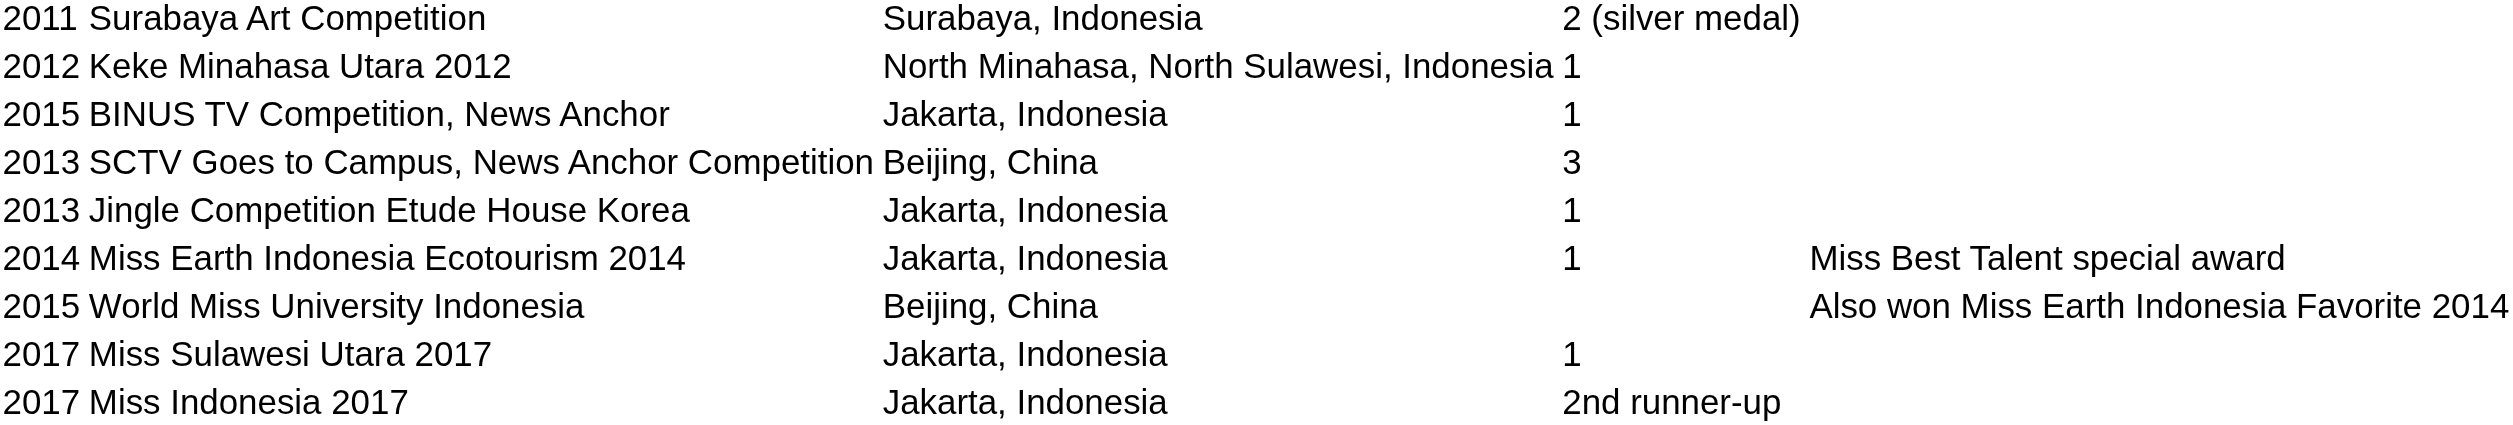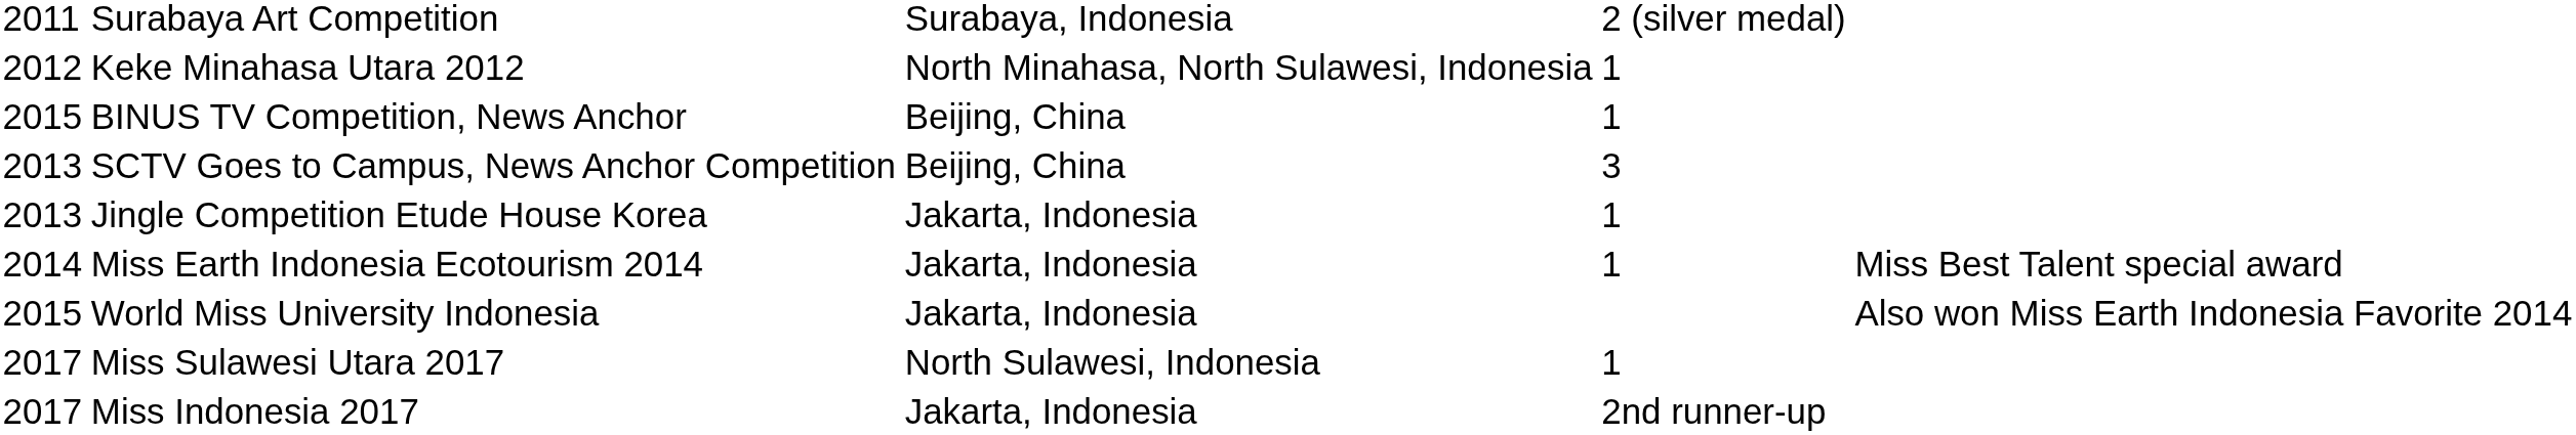 <table>
 <tr>
 <td>2011</td>
 <td>Surabaya Art Competition</td>
 <td>Surabaya, Indonesia</td>
 <td>2 (silver medal)</td>
 <td></td>
 </tr>
 <tr>
 <td>2012</td>
 <td>Keke Minahasa Utara 2012</td>
 <td>North Minahasa, North Sulawesi, Indonesia</td>
 <td>1</td>
 <td></td>
 </tr>
 <tr>
 <td>2015</td>
 <td>BINUS TV Competition, News Anchor</td>
-<td>Jakarta, Indonesia</td>
+<td>Beijing, China</td>
 <td>1</td>
 <td></td>
 </tr>
 <tr>
 <td>2013</td>
 <td>SCTV Goes to Campus, News Anchor Competition</td>
 <td>Beijing, China</td>
 <td>3</td>
 <td></td>
 </tr>
 <tr>
 <td>2013</td>
 <td>Jingle Competition Etude House Korea</td>
 <td>Jakarta, Indonesia</td>
 <td>1</td>
 <td></td>
 </tr>
 <tr>
 <td>2014</td>
 <td>Miss Earth Indonesia Ecotourism 2014</td>
 <td>Jakarta, Indonesia</td>
 <td>1</td>
 <td>Miss Best Talent special award</td>
 </tr>
 <tr>
 <td>2015</td>
 <td>World Miss University Indonesia</td>
-<td>Beijing, China</td>
+<td>Jakarta, Indonesia</td>
 <td></td>
 <td>Also won Miss Earth Indonesia Favorite 2014 </td>
 </tr>
 <tr>
 <td>2017</td>
 <td>Miss Sulawesi Utara 2017</td>
-<td>Jakarta, Indonesia</td>
+<td>North Sulawesi, Indonesia</td>
 <td>1</td>
 <td></td>
 </tr>
 <tr>
 <td>2017</td>
 <td>Miss Indonesia 2017</td>
 <td>Jakarta, Indonesia</td>
 <td>2nd runner-up</td>
 <td></td>
 </tr>
 </table>
